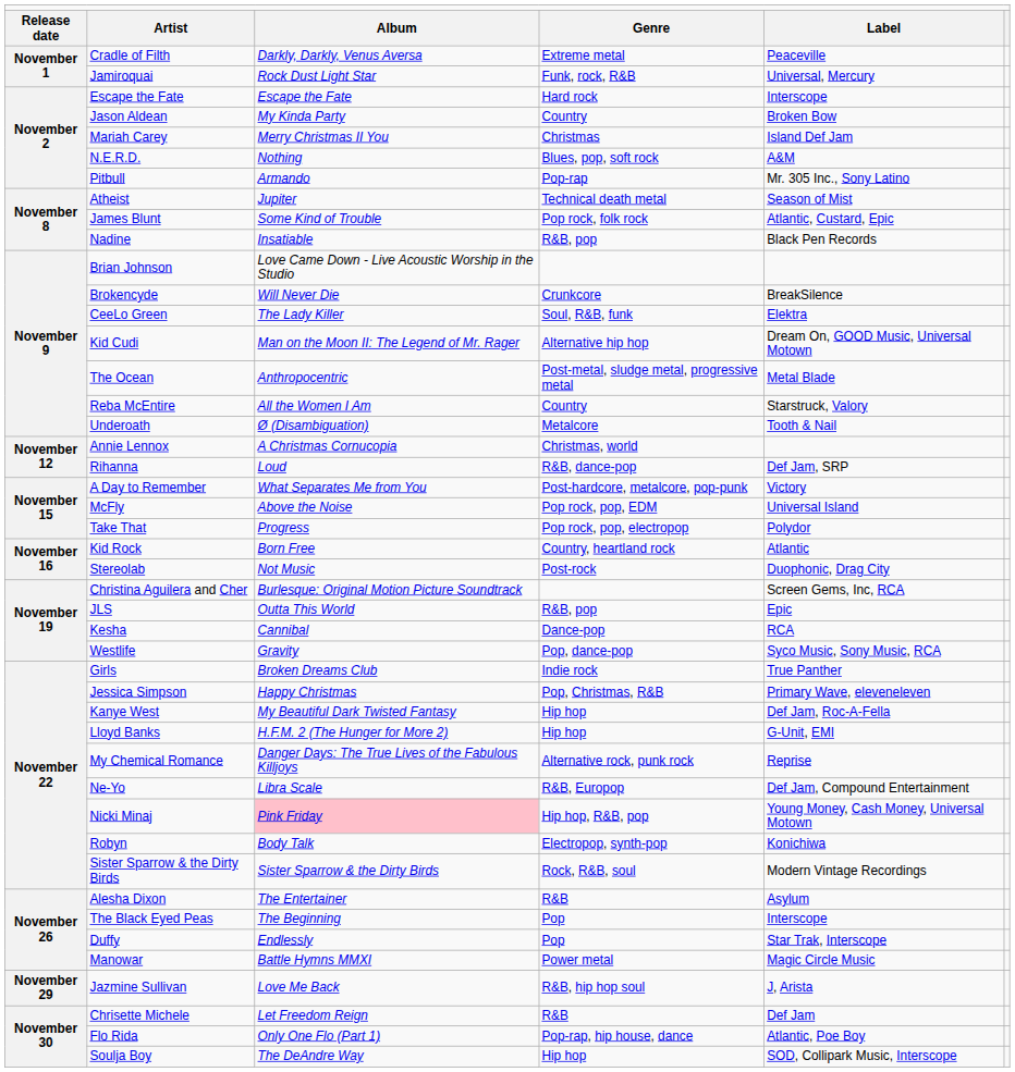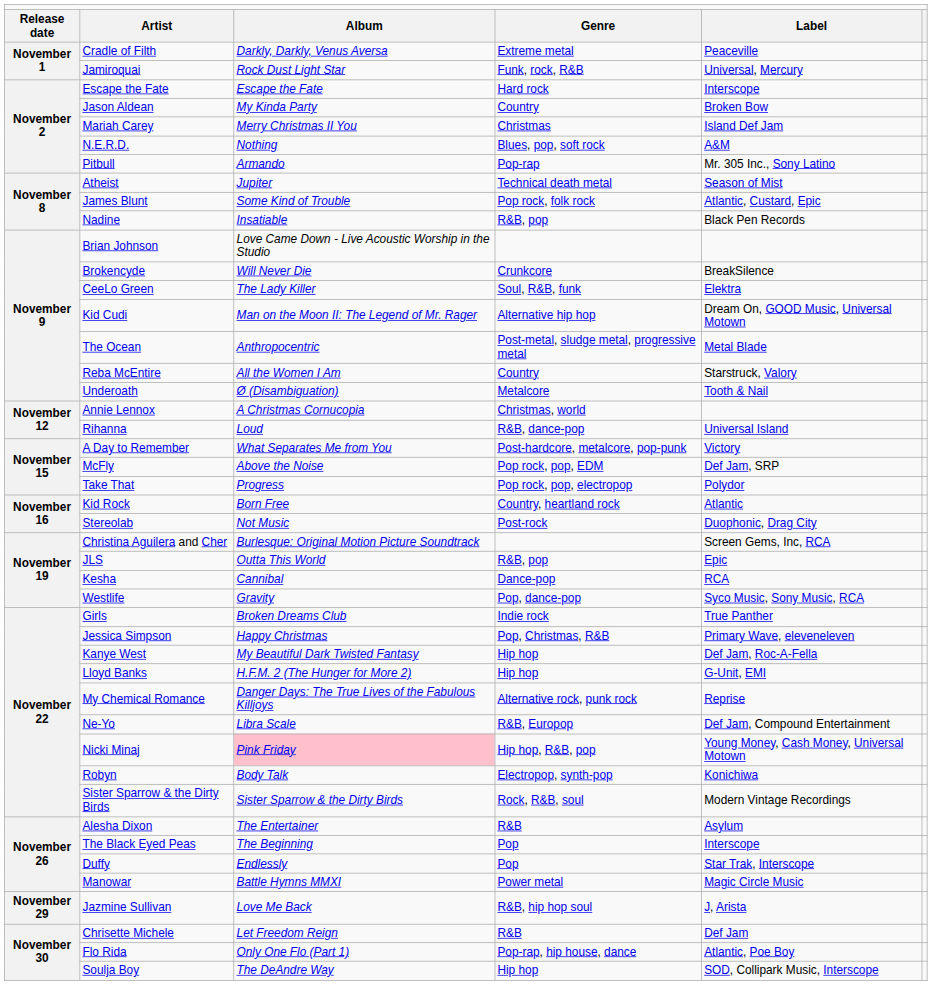 <table class="wikitable plainrowheaders">
 <tr>
 <td colspan="6" style="text-align:center;"></td>
 </tr>
 <tr>
 <th scope="col">Release date</th>
 <th scope="col">Artist</th>
 <th scope="col">Album</th>
 <th scope="col">Genre</th>
 <th scope="col">Label</th>
 <th scope="col"></th>
 </tr>
 <tr>
 <th scope="row" rowspan="2" style="text-align:center;">November<br>1</th>
 <td><a href='#'>Cradle of Filth</a></td>
 <td><em><a href='#'>Darkly, Darkly, Venus Aversa</a></em></td>
 <td><a href='#'>Extreme metal</a></td>
 <td><a href='#'>Peaceville</a></td>
 <td></td>
 </tr>
 <tr>
 <td><a href='#'>Jamiroquai</a></td>
 <td><em><a href='#'>Rock Dust Light Star</a></em></td>
 <td><a href='#'>Funk</a>, <a href='#'>rock</a>, <a href='#'>R&B</a></td>
 <td><a href='#'>Universal</a>, <a href='#'>Mercury</a></td>
 <td></td>
 </tr>
 <tr>
 <th scope="row" rowspan="5" style="text-align:center;">November<br>2</th>
 <td><a href='#'>Escape the Fate</a></td>
 <td><em><a href='#'>Escape the Fate</a></em></td>
 <td><a href='#'>Hard rock</a></td>
 <td><a href='#'>Interscope</a></td>
 <td></td>
 </tr>
 <tr>
 <td><a href='#'>Jason Aldean</a></td>
 <td><em><a href='#'>My Kinda Party</a></em></td>
 <td><a href='#'>Country</a></td>
 <td><a href='#'>Broken Bow</a></td>
 <td></td>
 </tr>
 <tr>
 <td><a href='#'>Mariah Carey</a></td>
 <td><em><a href='#'>Merry Christmas II You</a></em></td>
 <td><a href='#'>Christmas</a></td>
 <td><a href='#'>Island Def Jam</a></td>
 <td></td>
 </tr>
 <tr>
 <td><a href='#'>N.E.R.D.</a></td>
 <td><em><a href='#'>Nothing</a></em></td>
 <td><a href='#'>Blues</a>, <a href='#'>pop</a>, <a href='#'>soft rock</a></td>
 <td><a href='#'>A&M</a></td>
 <td></td>
 </tr>
 <tr>
 <td><a href='#'>Pitbull</a></td>
 <td><em><a href='#'>Armando</a></em></td>
 <td><a href='#'>Pop-rap</a></td>
 <td>Mr. 305 Inc., <a href='#'>Sony Latino</a></td>
 <td></td>
 </tr>
 <tr>
 <th scope="row" rowspan="3" style="text-align:center;">November<br>8</th>
 <td><a href='#'>Atheist</a></td>
 <td><em><a href='#'>Jupiter</a></em></td>
 <td><a href='#'>Technical death metal</a></td>
 <td><a href='#'>Season of Mist</a></td>
 <td></td>
 </tr>
 <tr>
 <td><a href='#'>James Blunt</a></td>
 <td><em><a href='#'>Some Kind of Trouble</a></em></td>
 <td><a href='#'>Pop rock</a>, <a href='#'>folk rock</a></td>
 <td><a href='#'>Atlantic</a>, <a href='#'>Custard</a>, <a href='#'>Epic</a></td>
 <td></td>
 </tr>
 <tr>
 <td><a href='#'>Nadine</a></td>
 <td><em><a href='#'>Insatiable</a></em></td>
 <td><a href='#'>R&B</a>, <a href='#'>pop</a></td>
 <td>Black Pen Records</td>
 <td></td>
 </tr>
 <tr>
 <th scope="row" rowspan="7" style="text-align:center;">November<br>9</th>
 <td><a href='#'>Brian Johnson</a></td>
 <td><em>Love Came Down - Live Acoustic Worship in the Studio</em></td>
 <td></td>
 <td></td>
 <td></td>
 </tr>
 <tr>
 <td><a href='#'>Brokencyde</a></td>
 <td><em><a href='#'>Will Never Die</a></em></td>
 <td><a href='#'>Crunkcore</a></td>
 <td>BreakSilence</td>
 <td></td>
 </tr>
 <tr>
 <td><a href='#'>CeeLo Green</a></td>
 <td><em><a href='#'>The Lady Killer</a></em></td>
 <td><a href='#'>Soul</a>, <a href='#'>R&B</a>, <a href='#'>funk</a></td>
 <td><a href='#'>Elektra</a></td>
 <td></td>
 </tr>
 <tr>
 <td><a href='#'>Kid Cudi</a></td>
 <td><em><a href='#'>Man on the Moon II: The Legend of Mr. Rager</a></em></td>
 <td><a href='#'>Alternative hip hop</a></td>
 <td>Dream On, <a href='#'>GOOD Music</a>, <a href='#'>Universal Motown</a></td>
 <td></td>
 </tr>
 <tr>
 <td><a href='#'>The Ocean</a></td>
 <td><em><a href='#'>Anthropocentric</a></em></td>
 <td><a href='#'>Post-metal</a>, <a href='#'>sludge metal</a>, <a href='#'>progressive metal</a></td>
 <td><a href='#'>Metal Blade</a></td>
 <td></td>
 </tr>
 <tr>
 <td><a href='#'>Reba McEntire</a></td>
 <td><em><a href='#'>All the Women I Am</a></em></td>
 <td><a href='#'>Country</a></td>
 <td>Starstruck, <a href='#'>Valory</a></td>
 <td></td>
 </tr>
 <tr>
 <td><a href='#'>Underoath</a></td>
 <td><em><a href='#'>Ø (Disambiguation)</a></em></td>
 <td><a href='#'>Metalcore</a></td>
 <td><a href='#'>Tooth & Nail</a></td>
 <td></td>
 </tr>
 <tr>
 <th scope="row" rowspan="2" style="text-align:center;">November<br>12</th>
 <td><a href='#'>Annie Lennox</a></td>
 <td><em><a href='#'>A Christmas Cornucopia</a></em></td>
 <td><a href='#'>Christmas</a>, <a href='#'>world</a></td>
 <td></td>
 <td></td>
 </tr>
 <tr>
 <td><a href='#'>Rihanna</a></td>
 <td><em><a href='#'>Loud</a></em></td>
 <td><a href='#'>R&B</a>, <a href='#'>dance-pop</a></td>
-<td><a href='#'>Def Jam</a>, SRP</td>
+<td><a href='#'>Universal Island</a></td>
 <td></td>
 </tr>
 <tr>
 <th scope="row" rowspan="3" style="text-align:center;">November<br>15</th>
 <td><a href='#'>A Day to Remember</a></td>
 <td><em><a href='#'>What Separates Me from You</a></em></td>
 <td><a href='#'>Post-hardcore</a>, <a href='#'>metalcore</a>, <a href='#'>pop-punk</a></td>
 <td><a href='#'>Victory</a></td>
 <td></td>
 </tr>
 <tr>
 <td><a href='#'>McFly</a></td>
 <td><em><a href='#'>Above the Noise</a></em></td>
 <td><a href='#'>Pop rock</a>, <a href='#'>pop</a>, <a href='#'>EDM</a></td>
-<td><a href='#'>Universal Island</a></td>
+<td><a href='#'>Def Jam</a>, SRP</td>
 <td></td>
 </tr>
 <tr>
 <td><a href='#'>Take That</a></td>
 <td><em><a href='#'>Progress</a></em></td>
 <td><a href='#'>Pop rock</a>, <a href='#'>pop</a>, <a href='#'>electropop</a></td>
 <td><a href='#'>Polydor</a></td>
 <td></td>
 </tr>
 <tr>
 <th scope="row" rowspan="2" style="text-align:center;">November<br>16</th>
 <td><a href='#'>Kid Rock</a></td>
 <td><em><a href='#'>Born Free</a></em></td>
 <td><a href='#'>Country</a>, <a href='#'>heartland rock</a></td>
 <td><a href='#'>Atlantic</a></td>
 <td></td>
 </tr>
 <tr>
 <td><a href='#'>Stereolab</a></td>
 <td><em><a href='#'>Not Music</a></em></td>
 <td><a href='#'>Post-rock</a></td>
 <td><a href='#'>Duophonic</a>, <a href='#'>Drag City</a></td>
 <td></td>
 </tr>
 <tr>
 <th scope="row" rowspan="4" style="text-align:center;">November<br>19</th>
 <td><a href='#'>Christina Aguilera</a> and <a href='#'>Cher</a></td>
 <td><em><a href='#'>Burlesque: Original Motion Picture Soundtrack</a></em></td>
 <td></td>
 <td>Screen Gems, Inc, <a href='#'>RCA</a></td>
 <td></td>
 </tr>
 <tr>
 <td><a href='#'>JLS</a></td>
 <td><em><a href='#'>Outta This World</a></em></td>
 <td><a href='#'>R&B</a>, <a href='#'>pop</a></td>
 <td><a href='#'>Epic</a></td>
 <td></td>
 </tr>
 <tr>
 <td><a href='#'>Kesha</a></td>
 <td><em><a href='#'>Cannibal</a></em></td>
 <td><a href='#'>Dance-pop</a></td>
 <td><a href='#'>RCA</a></td>
 <td></td>
 </tr>
 <tr>
 <td><a href='#'>Westlife</a></td>
 <td><em><a href='#'>Gravity</a></em></td>
 <td><a href='#'>Pop</a>, <a href='#'>dance-pop</a></td>
 <td><a href='#'>Syco Music</a>, <a href='#'>Sony Music</a>, <a href='#'>RCA</a></td>
 <td></td>
 </tr>
 <tr>
 <th scope="row" rowspan="9" style="text-align:center;">November<br>22</th>
 <td><a href='#'>Girls</a></td>
 <td><em><a href='#'>Broken Dreams Club</a></em></td>
 <td><a href='#'>Indie rock</a></td>
 <td><a href='#'>True Panther</a></td>
 <td></td>
 </tr>
 <tr>
 <td><a href='#'>Jessica Simpson</a></td>
 <td><em><a href='#'>Happy Christmas</a></em></td>
 <td><a href='#'>Pop</a>, <a href='#'>Christmas</a>, <a href='#'>R&B</a></td>
 <td><a href='#'>Primary Wave</a>, <a href='#'>eleveneleven</a></td>
 <td></td>
 </tr>
 <tr>
 <td><a href='#'>Kanye West</a></td>
 <td><em><a href='#'>My Beautiful Dark Twisted Fantasy</a></em></td>
 <td><a href='#'>Hip hop</a></td>
 <td><a href='#'>Def Jam</a>, <a href='#'>Roc-A-Fella</a></td>
 <td></td>
 </tr>
 <tr>
 <td><a href='#'>Lloyd Banks</a></td>
 <td><em><a href='#'>H.F.M. 2 (The Hunger for More 2)</a></em></td>
 <td><a href='#'>Hip hop</a></td>
 <td><a href='#'>G-Unit</a>, <a href='#'>EMI</a></td>
 <td></td>
 </tr>
 <tr>
 <td><a href='#'>My Chemical Romance</a></td>
 <td><em><a href='#'>Danger Days: The True Lives of the Fabulous Killjoys</a></em></td>
 <td><a href='#'>Alternative rock</a>, <a href='#'>punk rock</a></td>
 <td><a href='#'>Reprise</a></td>
 <td></td>
 </tr>
 <tr>
 <td><a href='#'>Ne-Yo</a></td>
 <td><em><a href='#'>Libra Scale</a></em></td>
 <td><a href='#'>R&B</a>, <a href='#'>Europop</a></td>
 <td><a href='#'>Def Jam</a>, Compound Entertainment</td>
 <td></td>
 </tr>
 <tr>
 <td><a href='#'>Nicki Minaj</a></td>
 <td style="background: pink;"><em><a href='#'>Pink Friday</a></em></td>
 <td><a href='#'>Hip hop</a>, <a href='#'>R&B</a>, <a href='#'>pop</a></td>
 <td><a href='#'>Young Money</a>, <a href='#'>Cash Money</a>, <a href='#'>Universal Motown</a></td>
 <td></td>
 </tr>
 <tr>
 <td><a href='#'>Robyn</a></td>
 <td><em><a href='#'>Body Talk</a></em></td>
 <td><a href='#'>Electropop</a>, <a href='#'>synth-pop</a></td>
 <td><a href='#'>Konichiwa</a></td>
 <td></td>
 </tr>
 <tr>
 <td><a href='#'>Sister Sparrow & the Dirty Birds</a></td>
 <td><em><a href='#'>Sister Sparrow & the Dirty Birds</a></em></td>
 <td><a href='#'>Rock</a>, <a href='#'>R&B</a>, <a href='#'>soul</a></td>
 <td>Modern Vintage Recordings</td>
 <td></td>
 </tr>
 <tr>
 <th scope="row" rowspan="4" style="text-align:center;">November<br>26</th>
 <td><a href='#'>Alesha Dixon</a></td>
 <td><em><a href='#'>The Entertainer</a></em></td>
 <td><a href='#'>R&B</a></td>
 <td><a href='#'>Asylum</a></td>
 <td></td>
 </tr>
 <tr>
 <td><a href='#'>The Black Eyed Peas</a></td>
 <td><em><a href='#'>The Beginning</a></em></td>
 <td><a href='#'>Pop</a></td>
 <td><a href='#'>Interscope</a></td>
 <td></td>
 </tr>
 <tr>
 <td><a href='#'>Duffy</a></td>
 <td><em><a href='#'>Endlessly</a></em></td>
 <td><a href='#'>Pop</a></td>
 <td><a href='#'>Star Trak</a>, <a href='#'>Interscope</a></td>
 <td></td>
 </tr>
 <tr>
 <td><a href='#'>Manowar</a></td>
 <td><em><a href='#'>Battle Hymns MMXI</a></em></td>
 <td><a href='#'>Power metal</a></td>
 <td><a href='#'>Magic Circle Music</a></td>
 <td></td>
 </tr>
 <tr>
 <th scope="row" style="text-align:center;">November<br>29</th>
 <td><a href='#'>Jazmine Sullivan</a></td>
 <td><em><a href='#'>Love Me Back</a></em></td>
 <td><a href='#'>R&B</a>, <a href='#'>hip hop soul</a></td>
 <td><a href='#'>J</a>, <a href='#'>Arista</a></td>
 <td></td>
 </tr>
 <tr>
 <th scope="row" rowspan="3" style="text-align:center;">November<br>30</th>
 <td><a href='#'>Chrisette Michele</a></td>
 <td><em><a href='#'>Let Freedom Reign</a></em></td>
 <td><a href='#'>R&B</a></td>
 <td><a href='#'>Def Jam</a></td>
 <td></td>
 </tr>
 <tr>
 <td><a href='#'>Flo Rida</a></td>
 <td><em><a href='#'>Only One Flo (Part 1)</a></em></td>
 <td><a href='#'>Pop-rap</a>, <a href='#'>hip house</a>, <a href='#'>dance</a></td>
 <td><a href='#'>Atlantic</a>, <a href='#'>Poe Boy</a></td>
 <td></td>
 </tr>
 <tr>
 <td><a href='#'>Soulja Boy</a></td>
 <td><em><a href='#'>The DeAndre Way</a></em></td>
 <td><a href='#'>Hip hop</a></td>
 <td><a href='#'>SOD</a>, Collipark Music, <a href='#'>Interscope</a></td>
 <td></td>
 </tr>
 </table>
